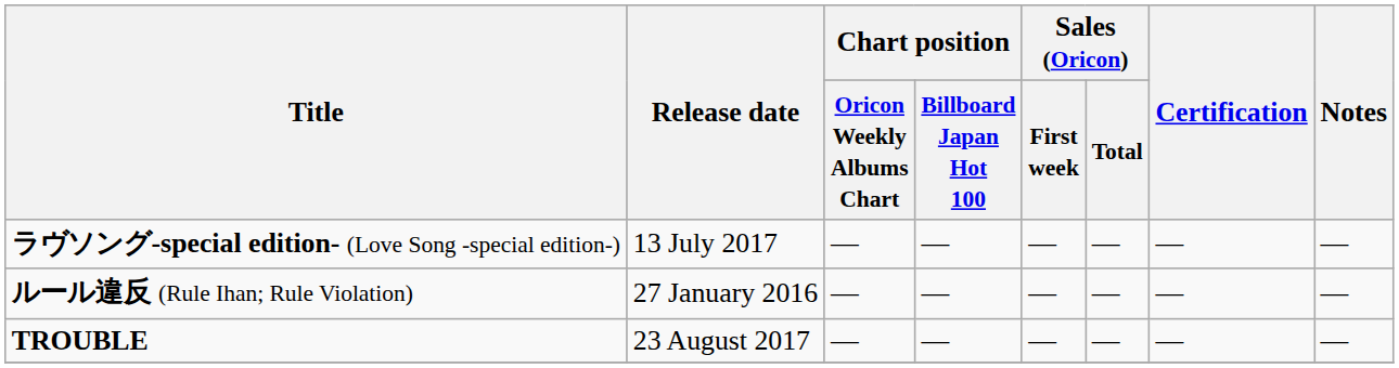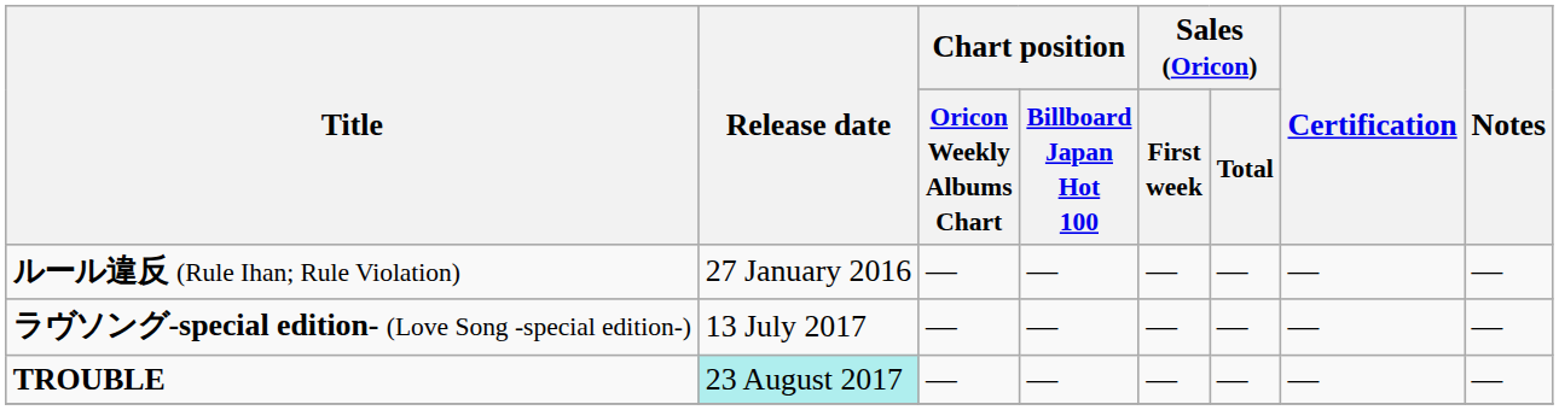 <table class="wikitable">
 <tr>
 <th rowspan="2">Title</th>
 <th rowspan="2">Release date</th>
 <th colspan="2">Chart position</th>
 <th colspan="2">Sales<br><small>(<a href='#'>Oricon</a>)</small></th>
 <th rowspan="2"><a href='#'>Certification</a></th>
 <th rowspan="2">Notes</th>
 </tr>
 <tr>
 <th><small><a href='#'>Oricon</a><br>Weekly<br>Albums<br>Chart</small></th>
 <th><small><a href='#'>Billboard<br>Japan</a><br><a href='#'>Hot<br>100</a></small></th>
 <th><small>First<br>week</small></th>
 <th><small>Total</small></th>
 </tr>
 <tr>
+<td><strong>ルール違反</strong> <small>(Rule Ihan; Rule Violation)</small></td>
+<td>27 January 2016</td>
+<td>—</td>
+<td>—</td>
+<td>—</td>
+<td>—</td>
+<td>—</td>
+<td>—</td>
+</tr>
+<tr>
 <td><strong>ラヴソング-special edition-</strong> <small>(Love Song -special edition-)</small></td>
 <td>13 July 2017</td>
 <td>—</td>
 <td>—</td>
 <td>—</td>
 <td>—</td>
 <td>—</td>
 <td>—</td>
 </tr>
 <tr>
-<td><strong>ルール違反</strong> <small>(Rule Ihan; Rule Violation)</small></td>
-<td>27 January 2016</td>
-<td>—</td>
-<td>—</td>
-<td>—</td>
-<td>—</td>
-<td>—</td>
-<td>—</td>
-</tr>
-<tr>
 <td><strong>TROUBLE</strong></td>
-<td>23 August 2017</td>
+<td style="background: paleturquoise;">23 August 2017</td>
 <td>—</td>
 <td>—</td>
 <td>—</td>
 <td>—</td>
 <td>—</td>
 <td>—</td>
 </tr>
 <tr>
 </tr>
 </table>
